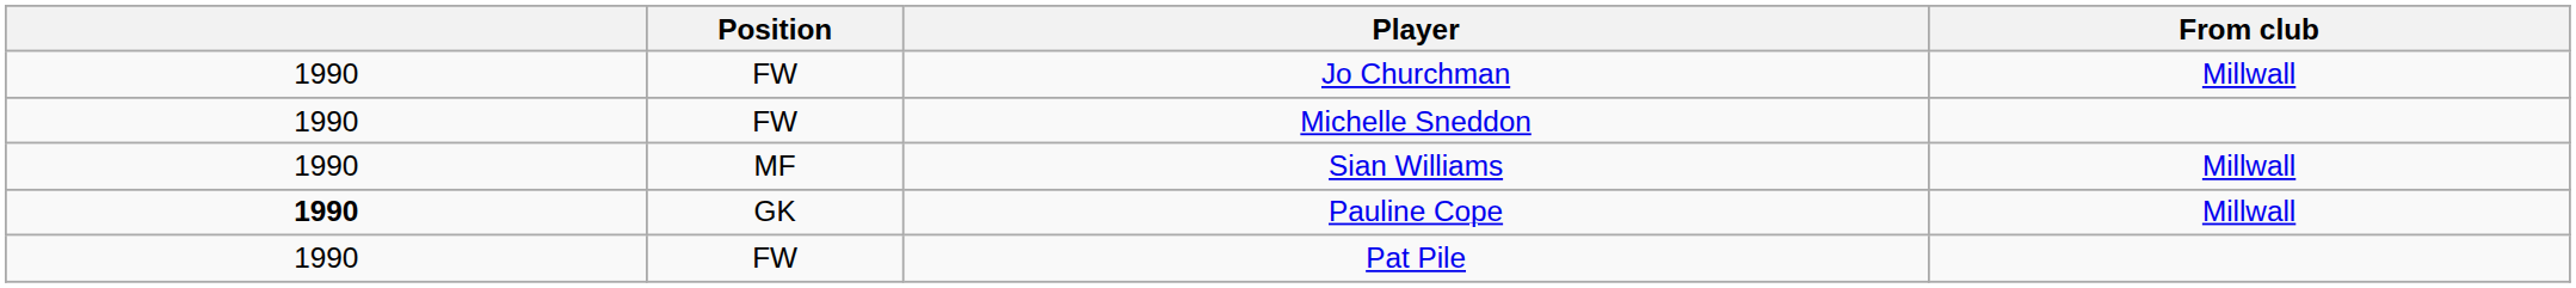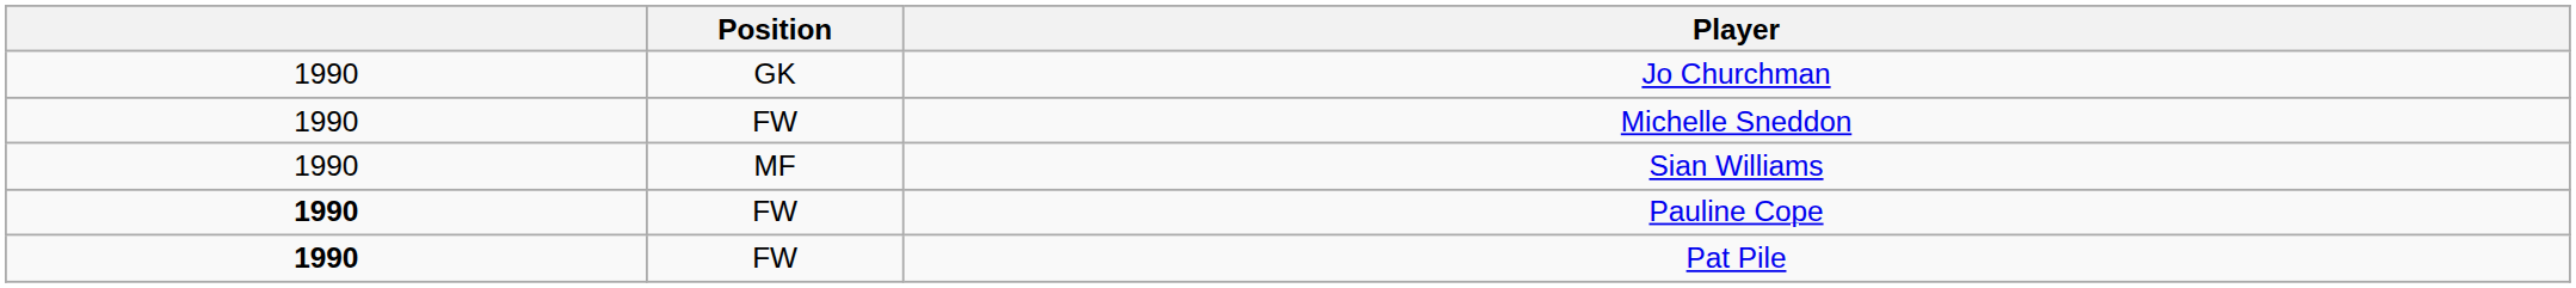 <table class="wikitable sortable" style="width:95%; text-align:center; font-size:85%; text-align:center;">
 <tr>
 <th width="25%"></th>
 <th width="10%">Position</th>
 <th>Player</th>
-<th width="25%">From club</th>
 </tr>
 <tr>
 <td>1990</td>
-<td>FW</td>
+<td>GK</td>
 <td> <a href='#'>Jo Churchman</a></td>
-<td> <a href='#'>Millwall</a></td>
 </tr>
 <tr>
 <td>1990</td>
 <td>FW</td>
 <td> <a href='#'>Michelle Sneddon</a></td>
-<td></td>
 </tr>
 <tr>
 <td>1990</td>
 <td>MF</td>
 <td> <a href='#'>Sian Williams</a></td>
-<td> <a href='#'>Millwall</a></td>
 </tr>
 <tr>
 <td><strong>1990</strong></td>
-<td>GK</td>
+<td>FW</td>
 <td> <a href='#'>Pauline Cope</a></td>
-<td> <a href='#'>Millwall</a></td>
 </tr>
 <tr>
-<td>1990</td>
+<td><strong>1990</strong></td>
 <td>FW</td>
 <td><a href='#'>Pat Pile</a></td>
-<td></td>
 </tr>
 </table>
